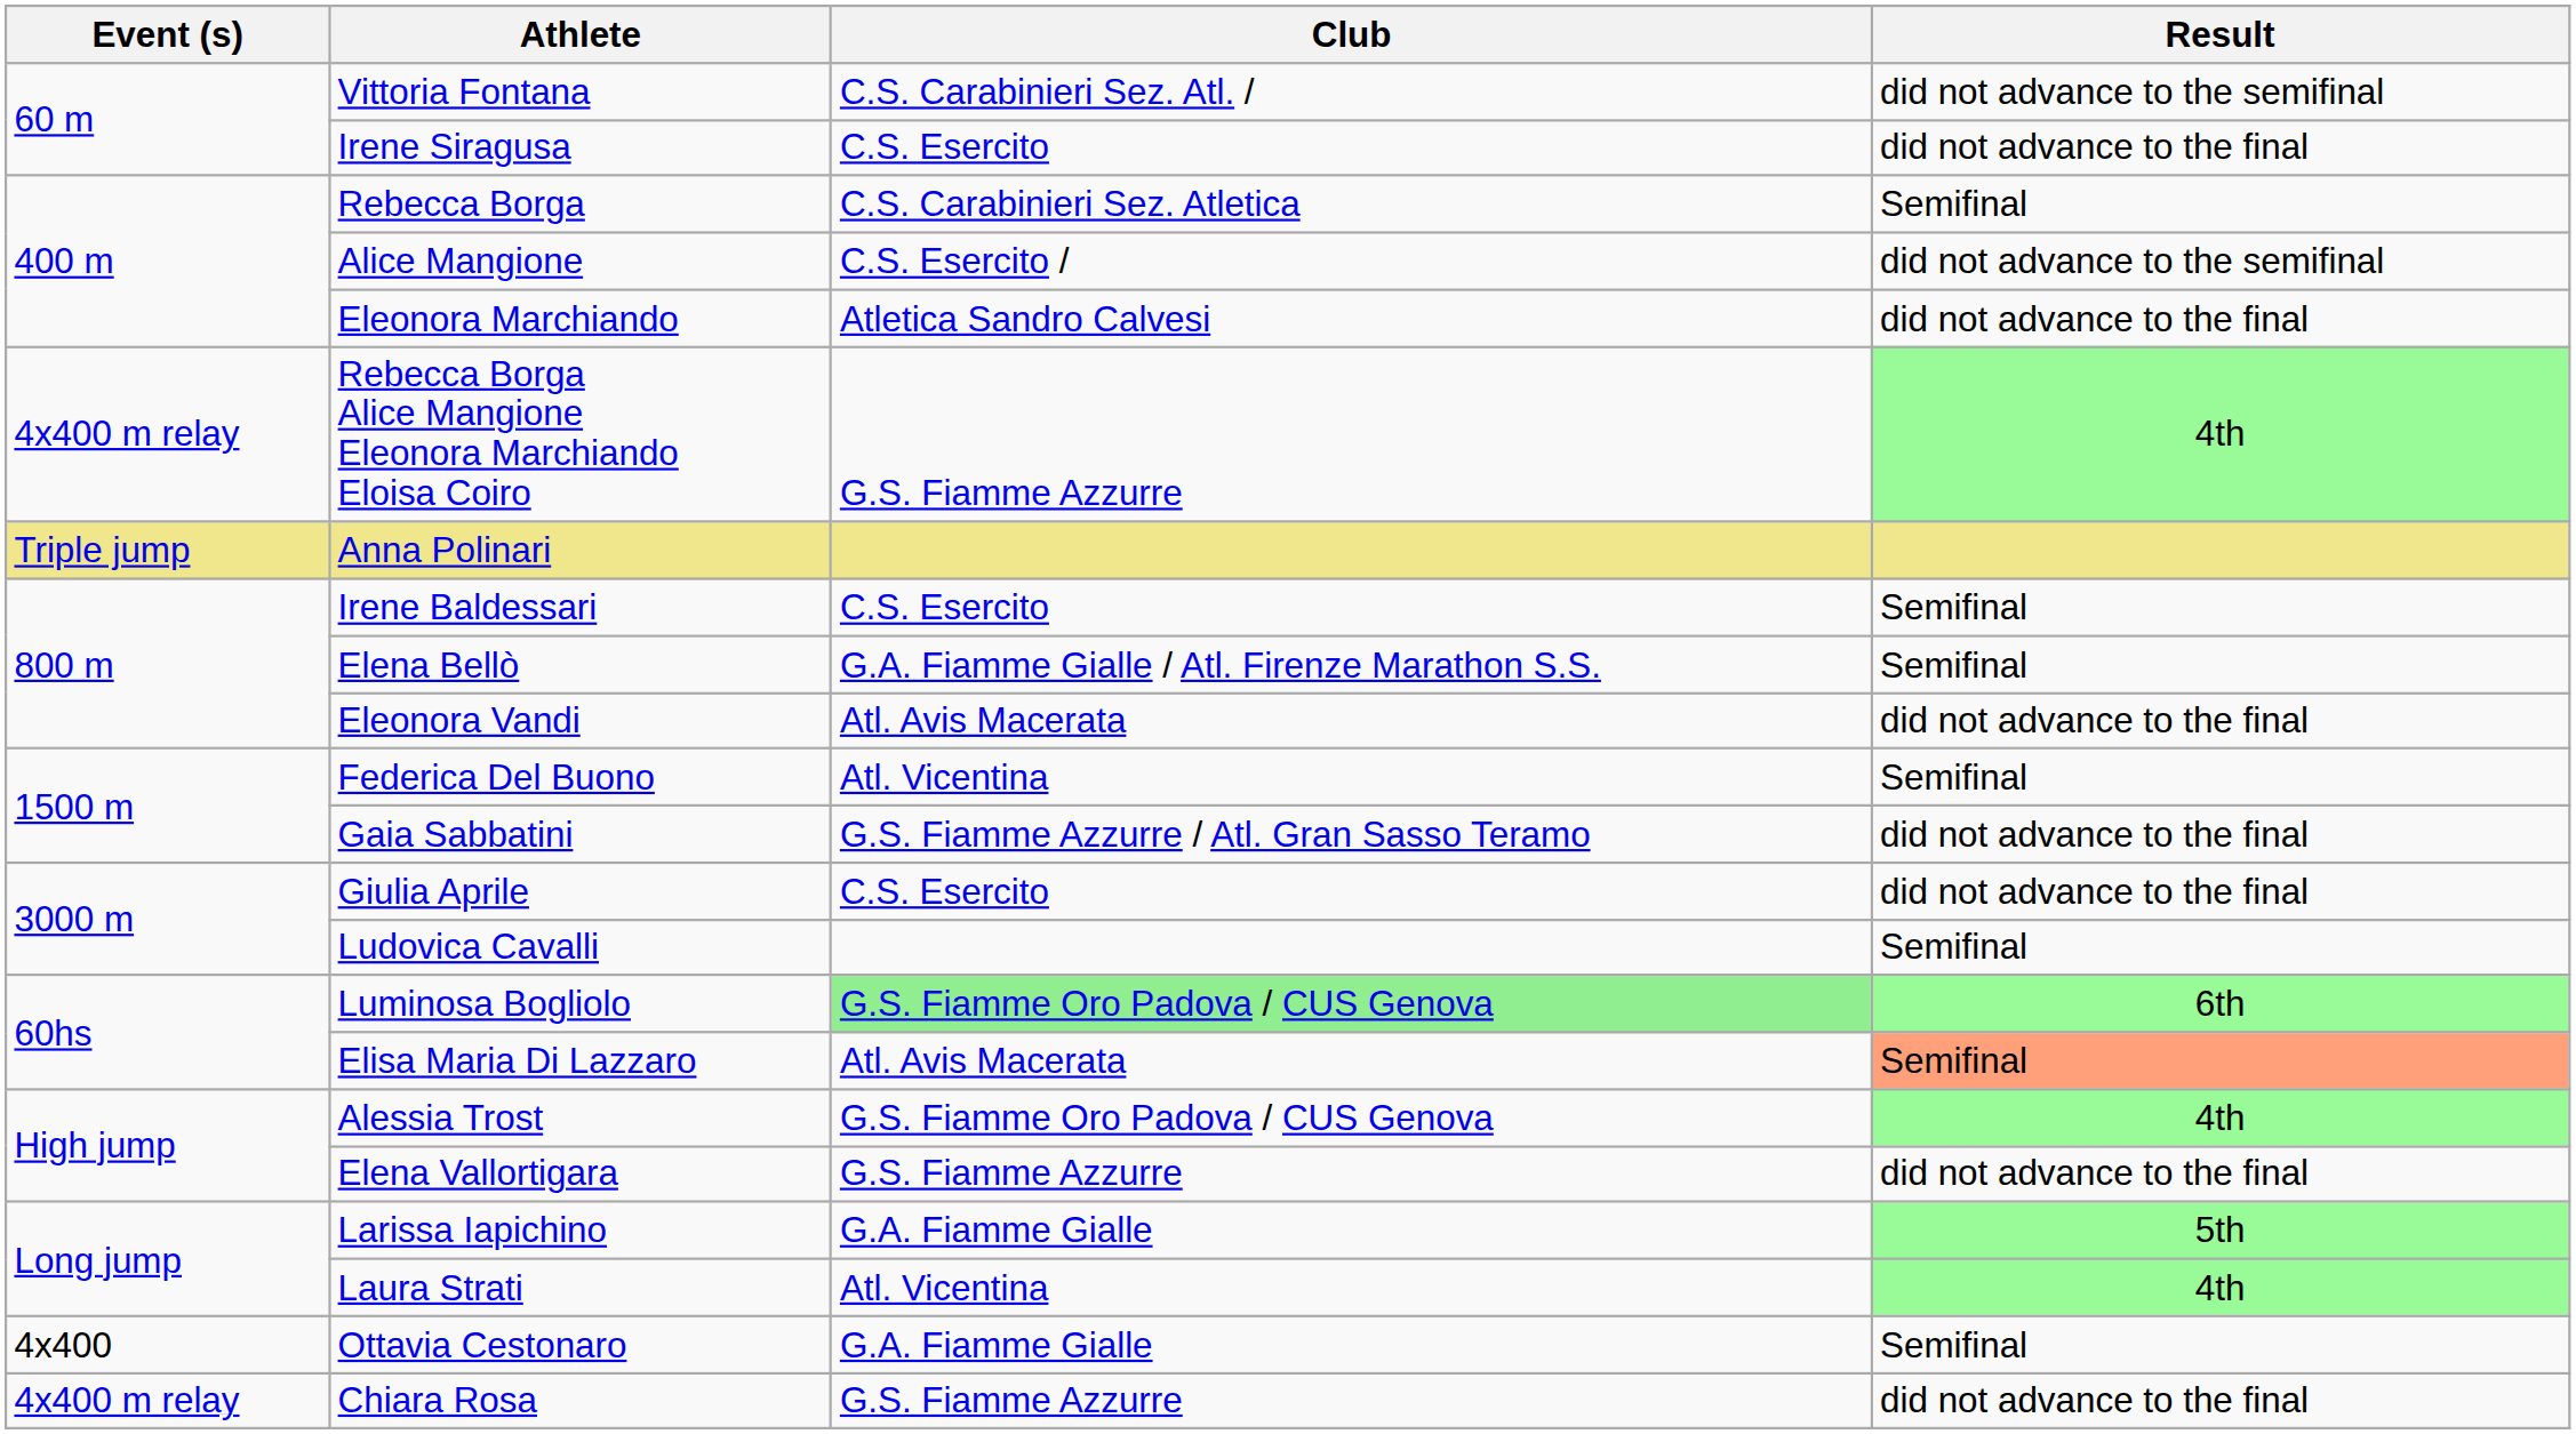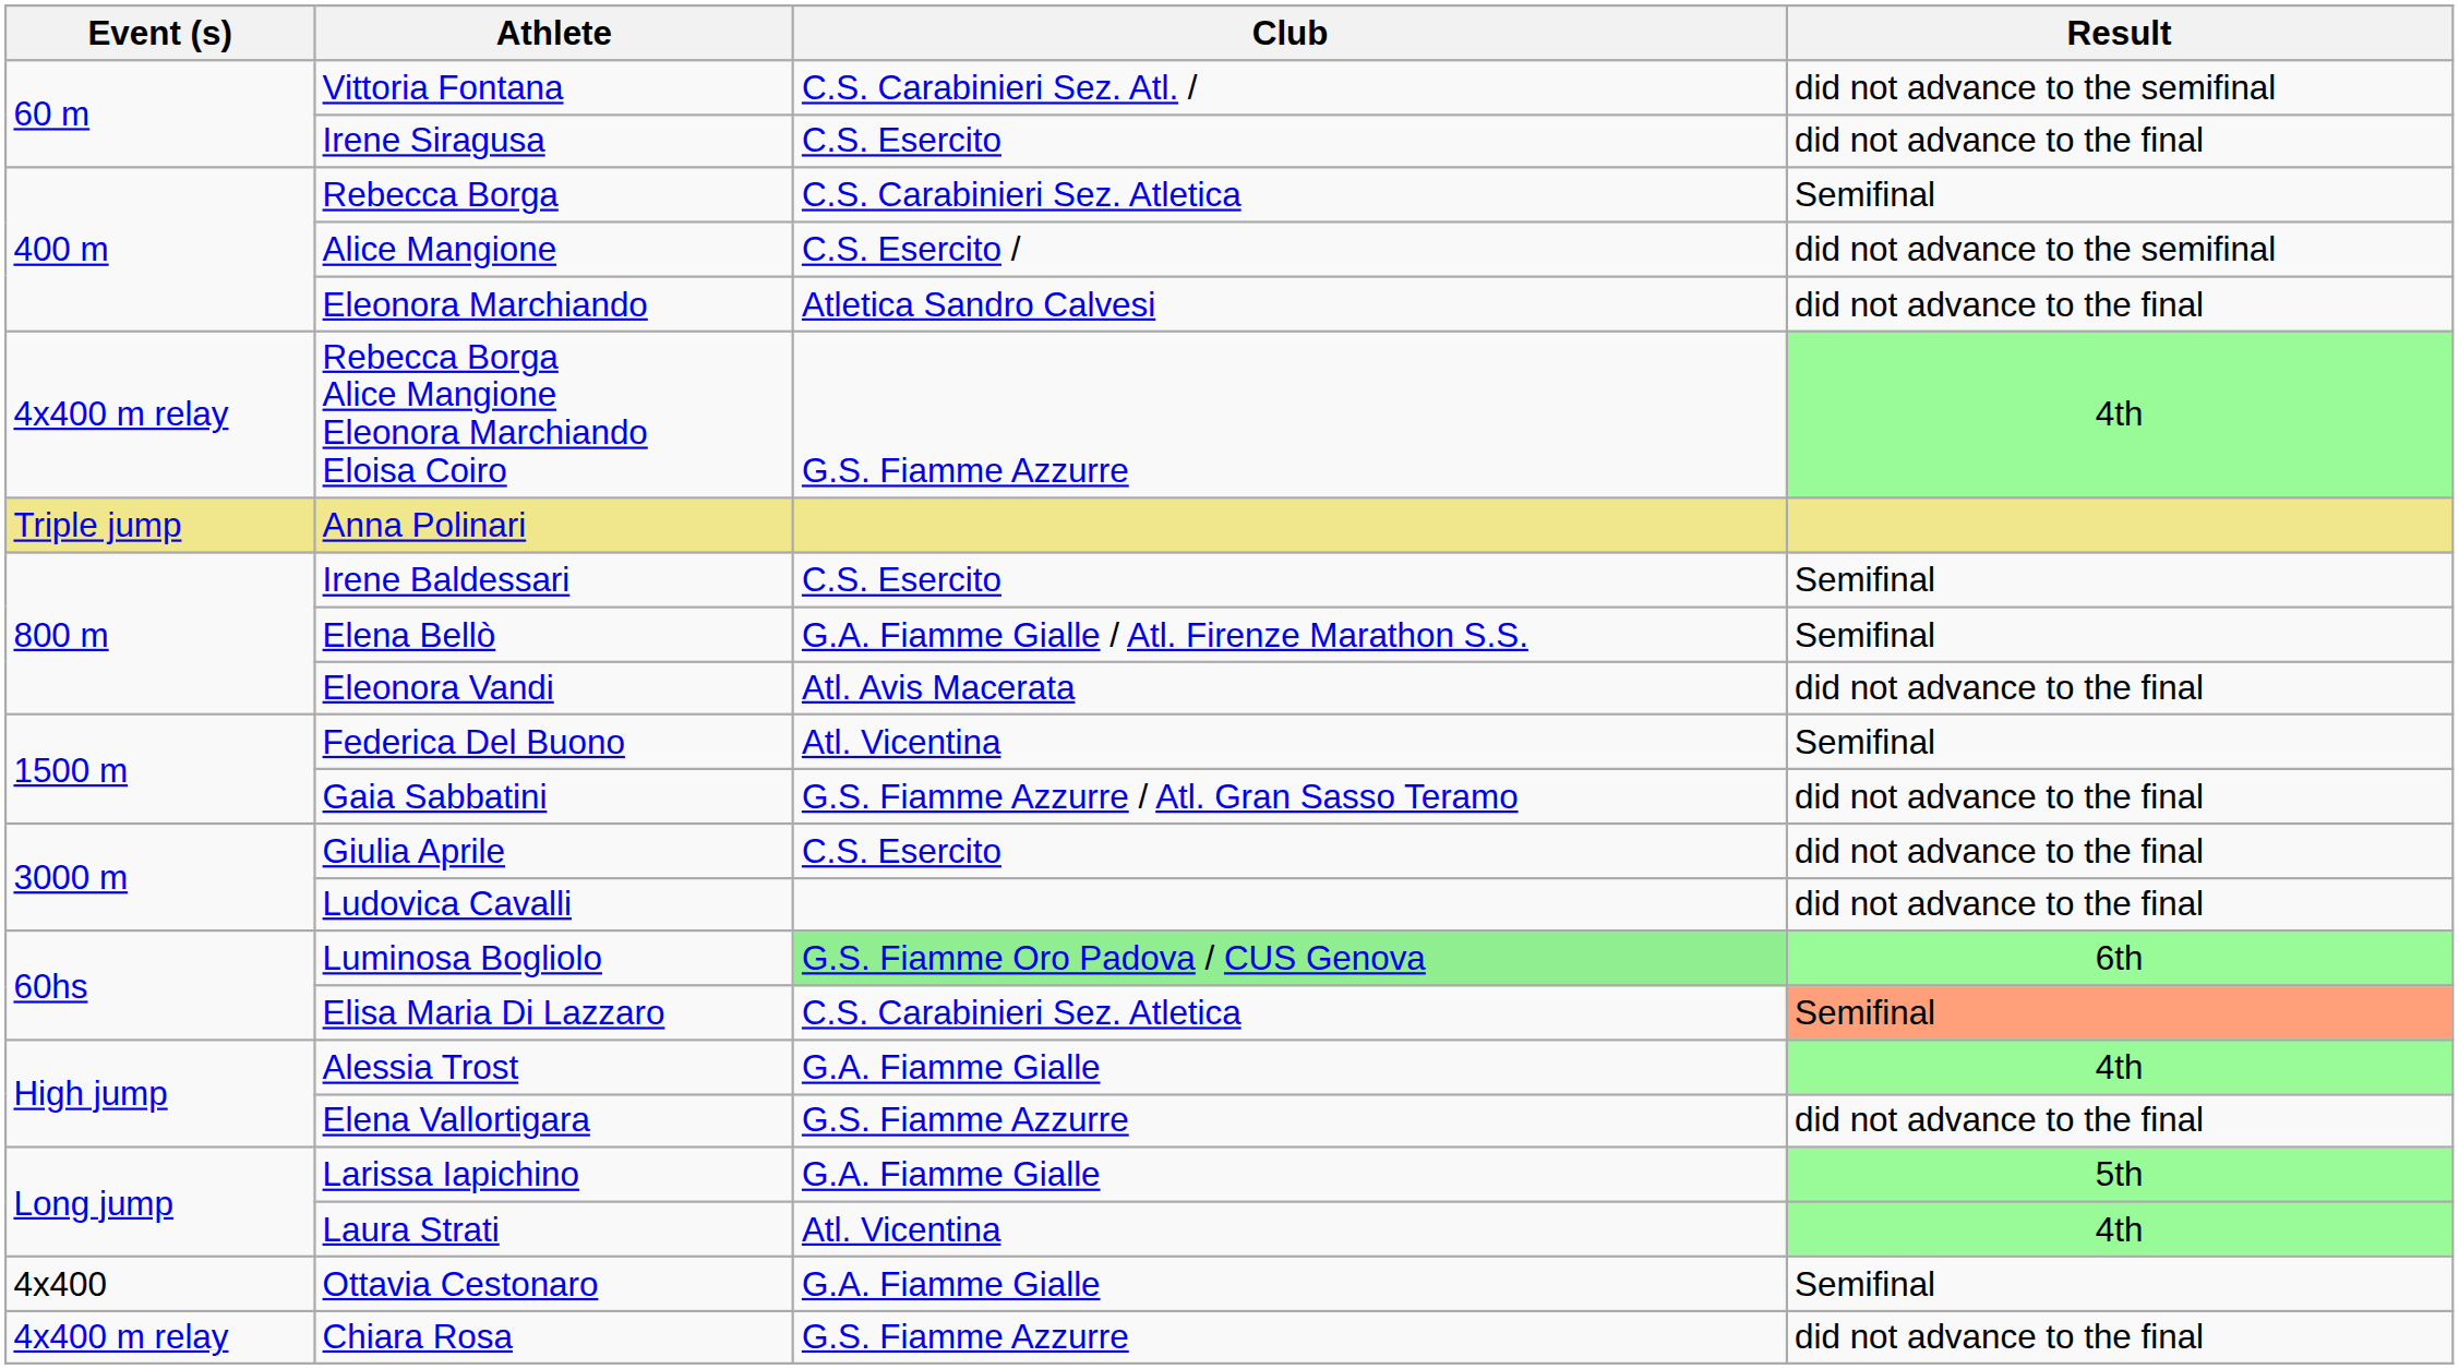 <table class="wikitable" width=65% style="font-size:90%; text-align:left;">
 <tr>
 <th>Event (s)</th>
 <th>Athlete</th>
 <th>Club</th>
 <th>Result</th>
 </tr>
 <tr>
 <td rowspan=2><a href='#'>60 m</a></td>
 <td><a href='#'>Vittoria Fontana</a></td>
 <td><a href='#'>C.S. Carabinieri Sez. Atl.</a> / </td>
 <td>did not advance to the semifinal</td>
 </tr>
 <tr>
 <td><a href='#'>Irene Siragusa</a></td>
 <td><a href='#'>C.S. Esercito</a></td>
 <td>did not advance to the final</td>
 </tr>
 <tr>
 <td rowspan=3><a href='#'>400 m</a></td>
 <td><a href='#'>Rebecca Borga</a></td>
 <td><a href='#'>C.S. Carabinieri Sez. Atletica</a></td>
 <td>Semifinal</td>
 </tr>
 <tr>
 <td><a href='#'>Alice Mangione</a></td>
 <td><a href='#'>C.S. Esercito</a> / </td>
 <td>did not advance to the semifinal</td>
 </tr>
 <tr>
 <td><a href='#'>Eleonora Marchiando</a></td>
 <td><a href='#'>Atletica Sandro Calvesi</a></td>
 <td>did not advance to the final</td>
 </tr>
 <tr>
 <td><a href='#'>4x400 m relay</a></td>
 <td><a href='#'>Rebecca Borga</a><br><a href='#'>Alice Mangione</a><br><a href='#'>Eleonora Marchiando</a><br><a href='#'>Eloisa Coiro</a></td>
 <td><br> <br> <br><a href='#'>G.S. Fiamme Azzurre</a></td>
 <td bgcolor=palegreen align=center>4th</td>
 </tr>
 <tr bgcolor=khaki>
 <td><a href='#'>Triple jump</a></td>
 <td><a href='#'>Anna Polinari</a></td>
 <td></td>
 <td></td>
 </tr>
 <tr>
 <td rowspan=3><a href='#'>800 m</a></td>
 <td><a href='#'>Irene Baldessari</a></td>
 <td><a href='#'>C.S. Esercito</a></td>
 <td>Semifinal</td>
 </tr>
 <tr>
 <td><a href='#'>Elena Bellò</a></td>
 <td><a href='#'>G.A. Fiamme Gialle</a> / <a href='#'>Atl. Firenze Marathon S.S.</a></td>
 <td>Semifinal</td>
 </tr>
 <tr>
 <td><a href='#'>Eleonora Vandi</a></td>
 <td><a href='#'>Atl. Avis Macerata</a></td>
 <td>did not advance to the final</td>
 </tr>
 <tr>
 <td rowspan=2><a href='#'>1500 m</a></td>
 <td><a href='#'>Federica Del Buono</a></td>
 <td><a href='#'>Atl. Vicentina</a></td>
 <td>Semifinal</td>
 </tr>
 <tr>
 <td><a href='#'>Gaia Sabbatini</a></td>
 <td><a href='#'>G.S. Fiamme Azzurre</a> / <a href='#'>Atl. Gran Sasso Teramo</a></td>
 <td>did not advance to the final</td>
 </tr>
 <tr>
 <td rowspan=2><a href='#'>3000 m</a></td>
 <td><a href='#'>Giulia Aprile</a></td>
 <td><a href='#'>C.S. Esercito</a></td>
 <td>did not advance to the final</td>
 </tr>
 <tr>
 <td><a href='#'>Ludovica Cavalli</a></td>
 <td></td>
-<td>Semifinal</td>
+<td>did not advance to the final</td>
 </tr>
 <tr>
 <td rowspan=2><a href='#'>60hs</a></td>
 <td><a href='#'>Luminosa Bogliolo</a></td>
 <td style="background: lightgreen;"><a href='#'>G.S. Fiamme Oro Padova</a> / <a href='#'>CUS Genova</a></td>
 <td bgcolor=palegreen align=center>6th</td>
 </tr>
 <tr>
 <td><a href='#'>Elisa Maria Di Lazzaro</a></td>
-<td><a href='#'>Atl. Avis Macerata</a></td>
+<td><a href='#'>C.S. Carabinieri Sez. Atletica</a></td>
 <td style="background: lightsalmon;">Semifinal</td>
 </tr>
 <tr>
 <td rowspan=2><a href='#'>High jump</a></td>
 <td><a href='#'>Alessia Trost</a></td>
-<td><a href='#'>G.S. Fiamme Oro Padova</a> / <a href='#'>CUS Genova</a></td>
+<td><a href='#'>G.A. Fiamme Gialle</a></td>
 <td bgcolor=palegreen align=center>4th</td>
 </tr>
 <tr>
 <td><a href='#'>Elena Vallortigara</a></td>
 <td><a href='#'>G.S. Fiamme Azzurre</a></td>
 <td>did not advance to the final</td>
 </tr>
 <tr>
 <td rowspan=2><a href='#'>Long jump</a></td>
 <td><a href='#'>Larissa Iapichino</a></td>
 <td><a href='#'>G.A. Fiamme Gialle</a></td>
 <td bgcolor=palegreen align=center>5th</td>
 </tr>
 <tr>
 <td><a href='#'>Laura Strati</a></td>
 <td><a href='#'>Atl. Vicentina</a></td>
 <td bgcolor=palegreen align=center>4th</td>
 </tr>
 <tr>
 <td>4x400</td>
 <td><a href='#'>Ottavia Cestonaro</a></td>
 <td><a href='#'>G.A. Fiamme Gialle</a></td>
 <td>Semifinal</td>
 </tr>
 <tr>
 <td><a href='#'>4x400 m relay</a></td>
 <td><a href='#'>Chiara Rosa</a></td>
 <td><a href='#'>G.S. Fiamme Azzurre</a></td>
 <td>did not advance to the final</td>
 </tr>
 </table>
